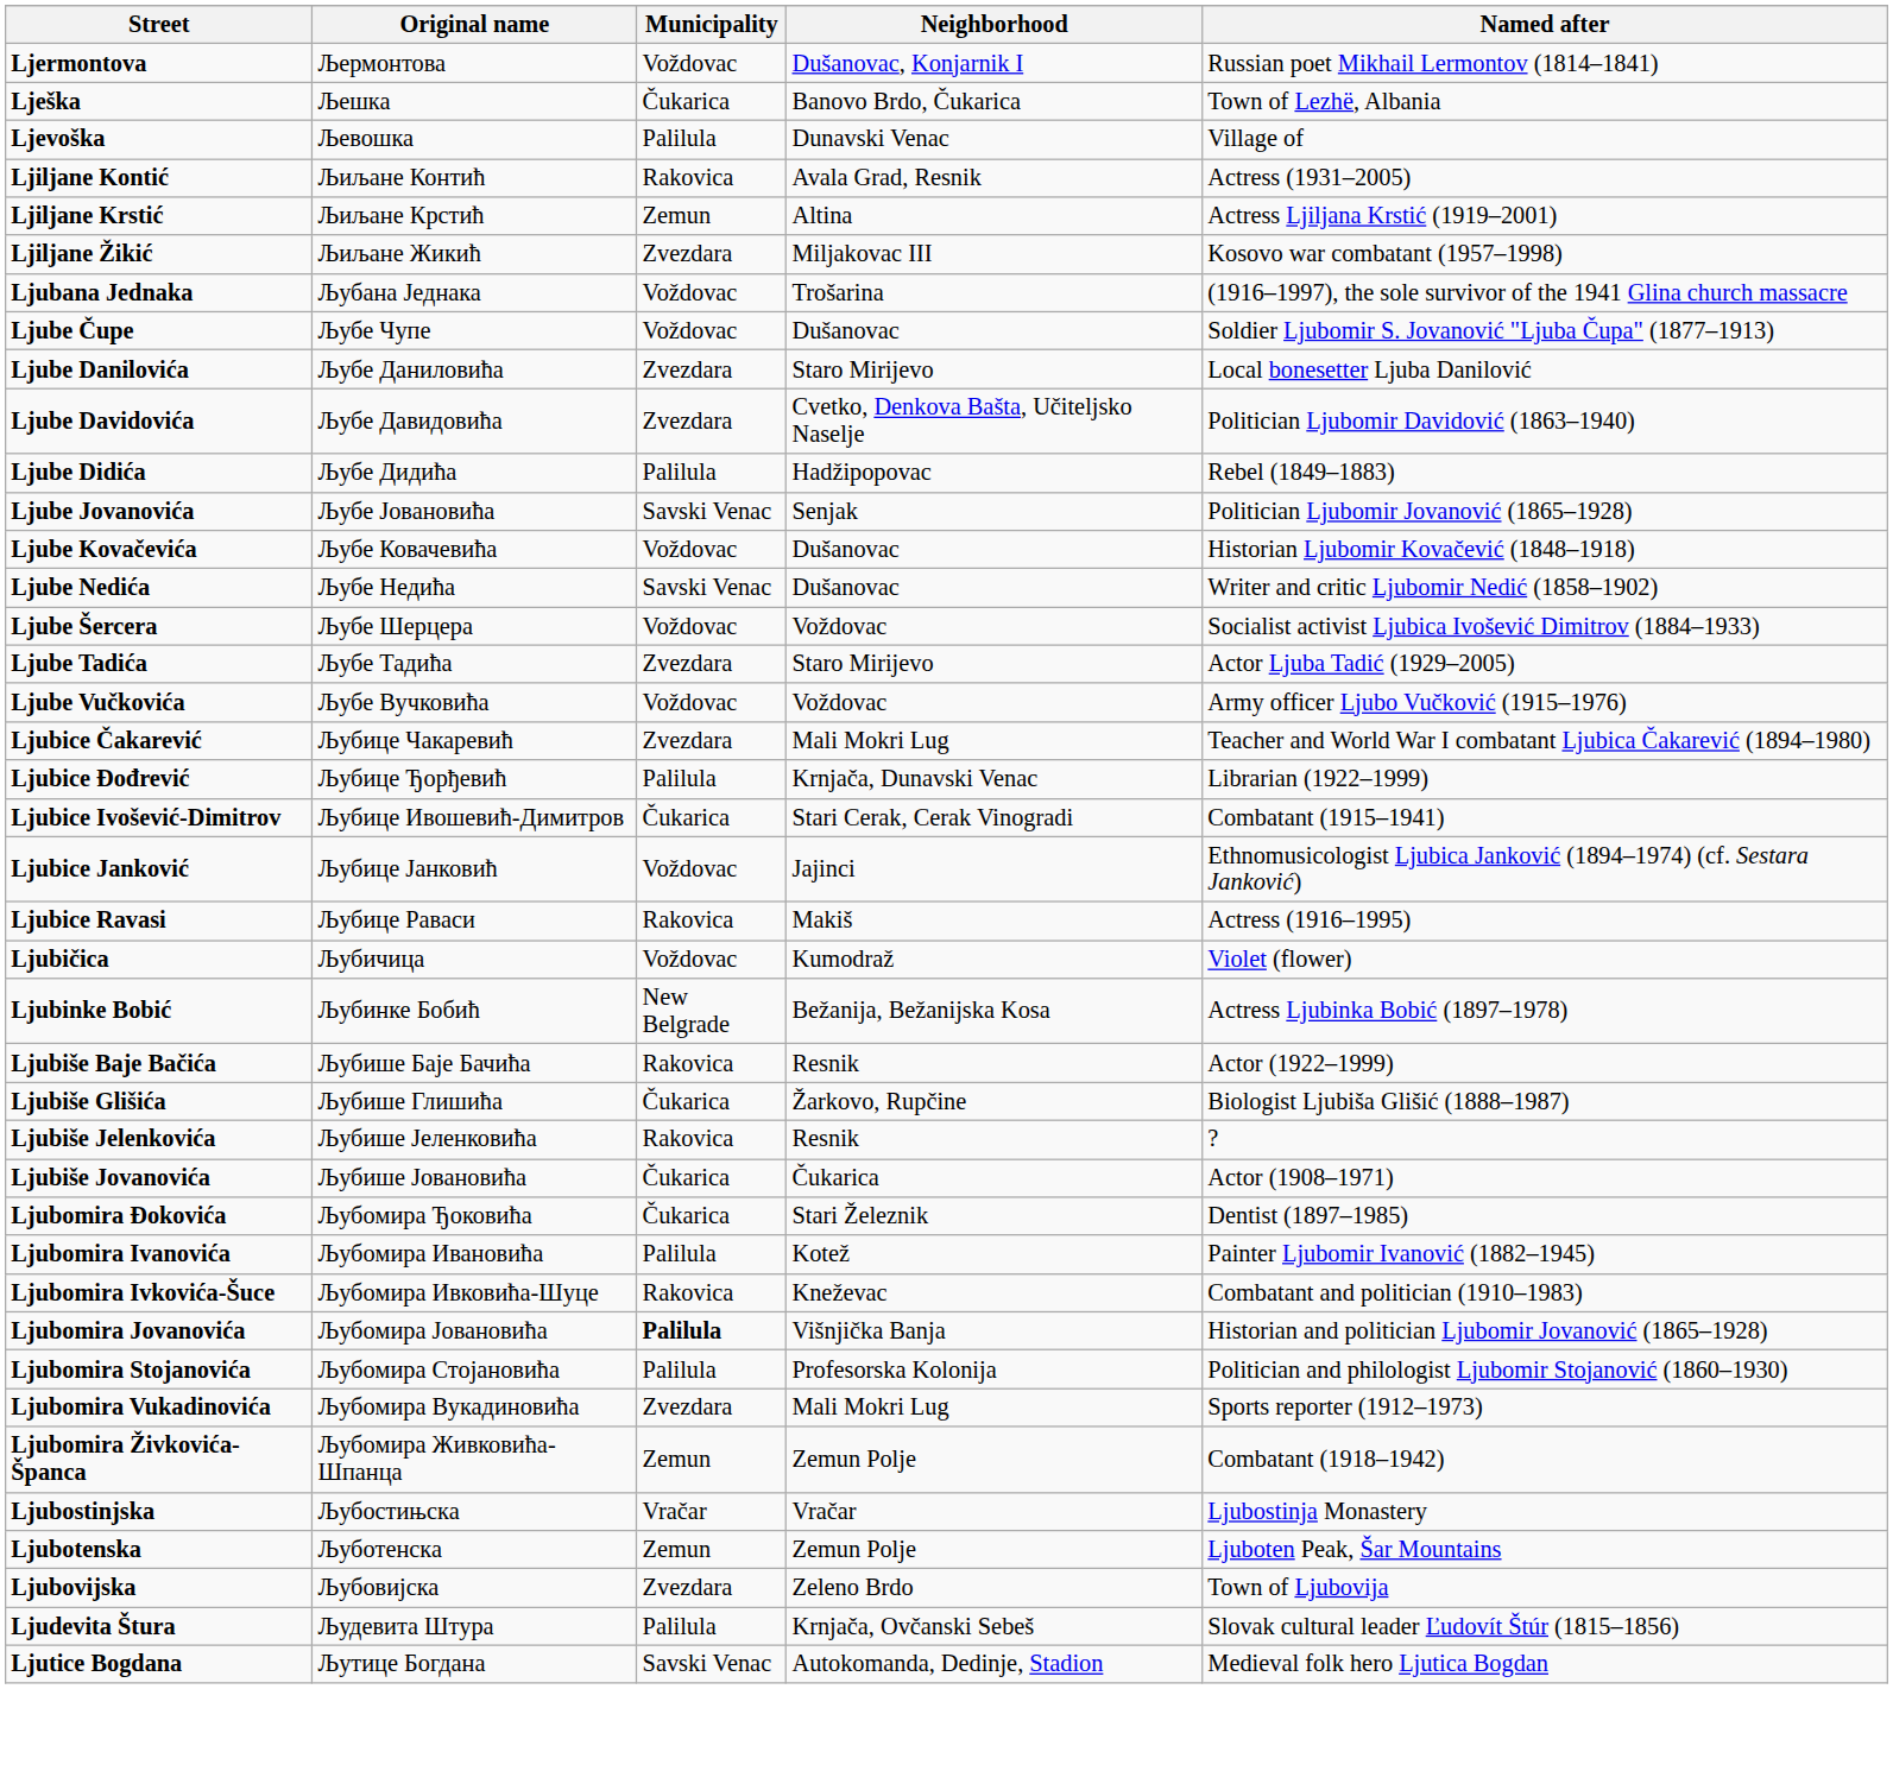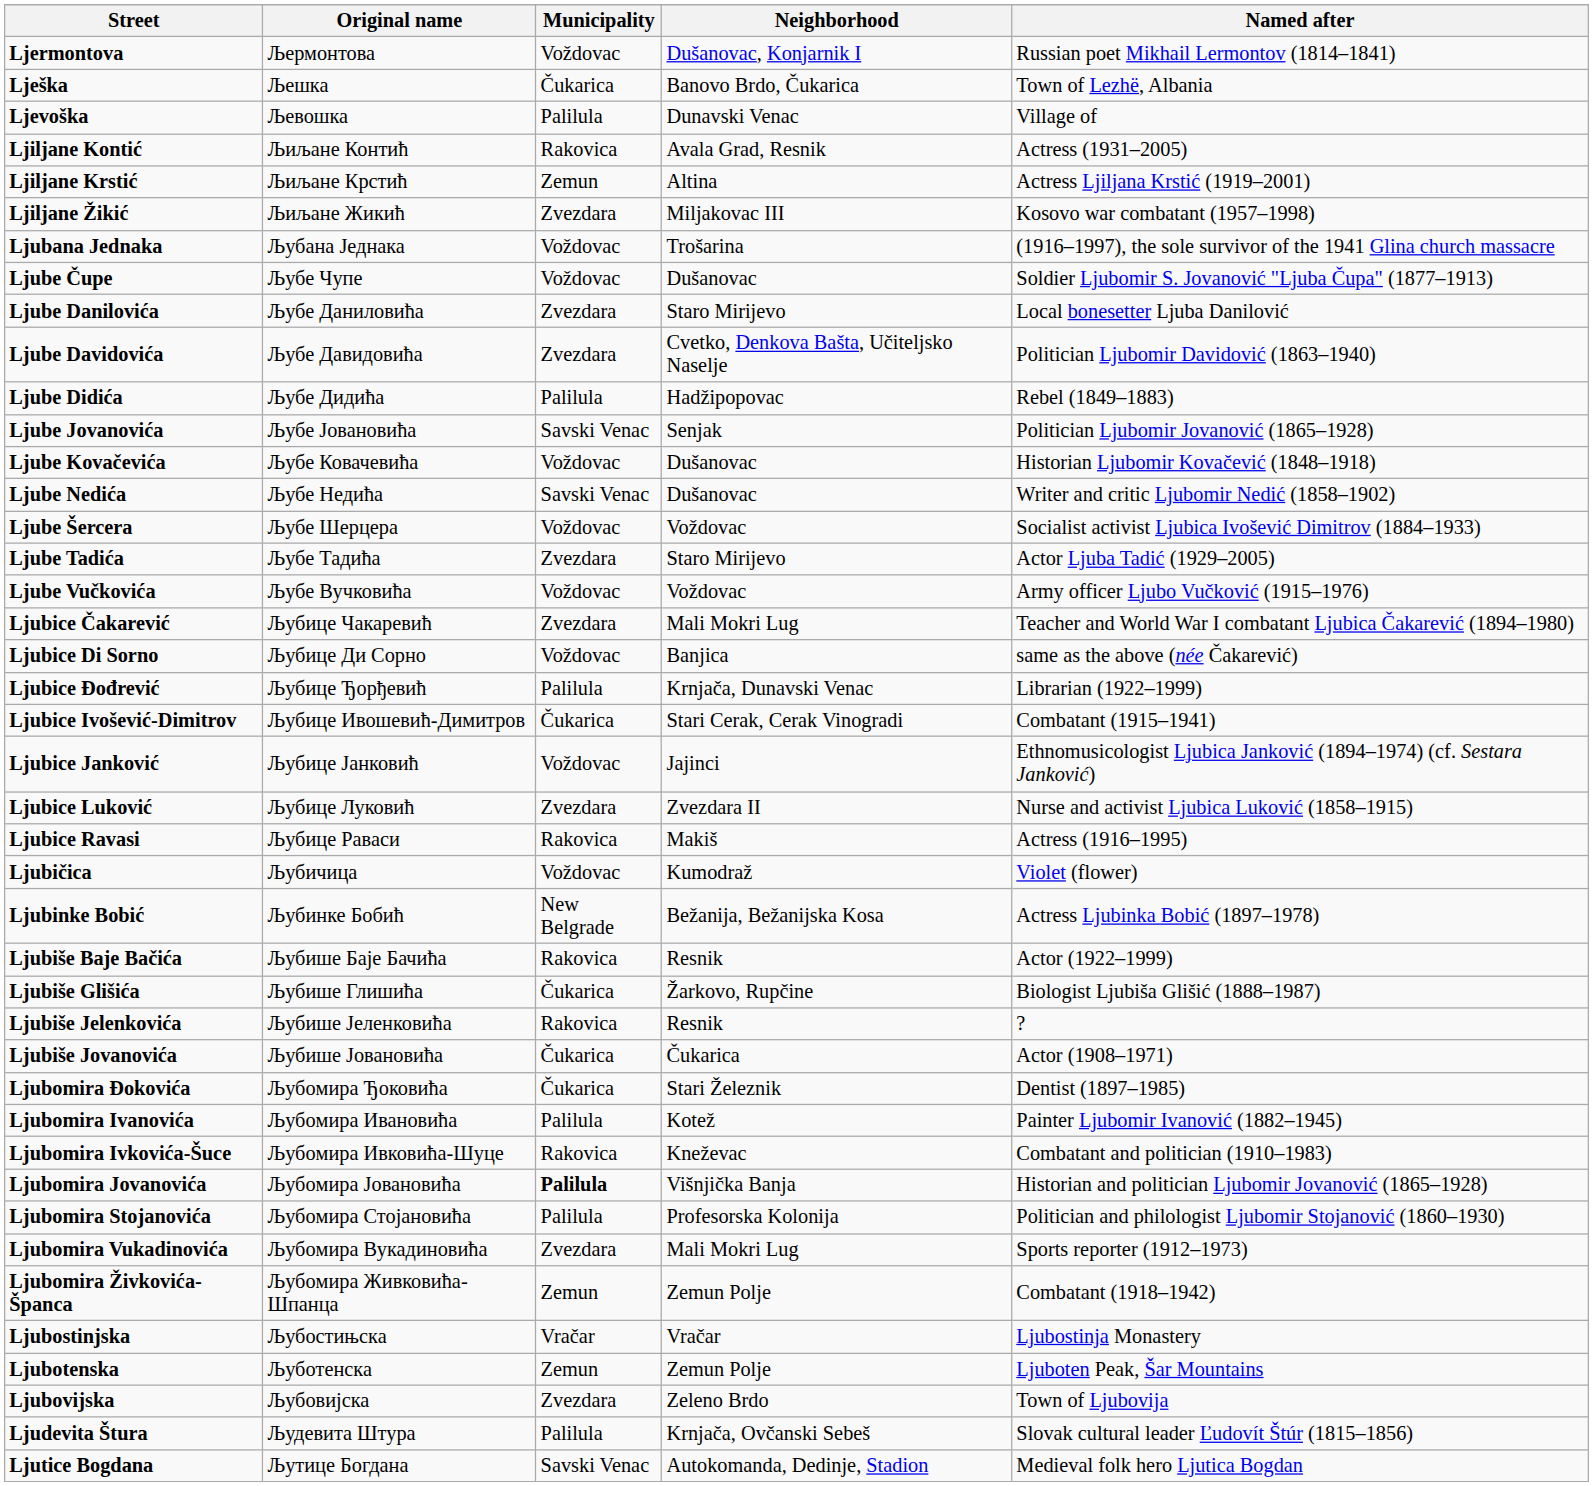 <table class="wikitable sortable">
 <tr style="background-color:#DDDDDD;text-align:center;">
 </tr>
 <tr>
 <th>Street</th>
 <th>Original name</th>
 <th>Municipality</th>
 <th>Neighborhood</th>
 <th>Named after</th>
 </tr>
 <tr>
 <td><strong>Ljermontova</strong></td>
 <td>Љермонтова</td>
 <td>Voždovac</td>
 <td><a href='#'>Dušanovac</a>, <a href='#'>Konjarnik I</a></td>
 <td>Russian poet <a href='#'>Mikhail Lermontov</a> (1814–1841)</td>
 </tr>
 <tr>
 <td><strong>Lješka</strong></td>
 <td>Љешка</td>
 <td>Čukarica</td>
 <td>Banovo Brdo, Čukarica</td>
 <td>Town of <a href='#'>Lezhë</a>, Albania</td>
 </tr>
 <tr>
 <td><strong>Ljevoška</strong></td>
 <td>Љевошка</td>
 <td>Palilula</td>
 <td>Dunavski Venac</td>
 <td>Village of </td>
 </tr>
 <tr>
 <td><strong>Ljiljane Kontić</strong></td>
 <td>Љиљане Контић</td>
 <td>Rakovica</td>
 <td>Avala Grad, Resnik</td>
 <td>Actress  (1931–2005)</td>
 </tr>
 <tr>
 <td><strong>Ljiljane Krstić</strong></td>
 <td>Љиљане Крстић</td>
 <td>Zemun</td>
 <td>Altina</td>
 <td>Actress <a href='#'>Ljiljana Krstić</a> (1919–2001)</td>
 </tr>
 <tr>
 <td><strong>Ljiljane Žikić</strong></td>
 <td>Љиљане Жикић</td>
 <td>Zvezdara</td>
 <td>Miljakovac III</td>
 <td>Kosovo war combatant  (1957–1998)</td>
 </tr>
 <tr>
 <td><strong>Ljubana Jednaka</strong></td>
 <td>Љубана Једнака</td>
 <td>Voždovac</td>
 <td>Trošarina</td>
 <td> (1916–1997), the sole survivor of the 1941 <a href='#'>Glina church massacre</a></td>
 </tr>
 <tr>
 <td><strong>Ljube Čupe</strong></td>
 <td>Љубе Чупе</td>
 <td>Voždovac</td>
 <td>Dušanovac</td>
 <td>Soldier <a href='#'>Ljubomir S. Jovanović "Ljuba Čupa"</a> (1877–1913)</td>
 </tr>
 <tr>
 <td><strong>Ljube Danilovića</strong></td>
 <td>Љубе Даниловића</td>
 <td>Zvezdara</td>
 <td>Staro Mirijevo</td>
 <td>Local <a href='#'>bonesetter</a> Ljuba Danilović</td>
 </tr>
 <tr>
 <td><strong>Ljube Davidovića</strong></td>
 <td>Љубе Давидовића</td>
 <td>Zvezdara</td>
 <td>Cvetko, <a href='#'>Denkova Bašta</a>, Učiteljsko Naselje</td>
 <td>Politician <a href='#'>Ljubomir Davidović</a> (1863–1940)</td>
 </tr>
 <tr>
 <td><strong>Ljube Didića</strong></td>
 <td>Љубе Дидића</td>
 <td>Palilula</td>
 <td>Hadžipopovac</td>
 <td>Rebel   (1849–1883)</td>
 </tr>
 <tr>
 <td><strong>Ljube Jovanovića</strong></td>
 <td>Љубе Јовановића</td>
 <td>Savski Venac</td>
 <td>Senjak</td>
 <td>Politician <a href='#'>Ljubomir Jovanović</a> (1865–1928)</td>
 </tr>
 <tr>
 <td><strong>Ljube Kovačevića</strong></td>
 <td>Љубе Ковачевића</td>
 <td>Voždovac</td>
 <td>Dušanovac</td>
 <td>Historian <a href='#'>Ljubomir Kovačević</a> (1848–1918)</td>
 </tr>
 <tr>
 <td><strong>Ljube Nedića</strong></td>
 <td>Љубе Недића</td>
 <td>Savski Venac</td>
 <td>Dušanovac</td>
 <td>Writer and critic <a href='#'>Ljubomir Nedić</a> (1858–1902)</td>
 </tr>
 <tr>
 <td><strong>Ljube Šercera</strong></td>
 <td>Љубе Шерцера</td>
 <td>Voždovac</td>
 <td>Voždovac</td>
 <td>Socialist activist <a href='#'>Ljubica Ivošević Dimitrov</a> (1884–1933)</td>
 </tr>
 <tr>
 <td><strong>Ljube Tadića</strong></td>
 <td>Љубе Тадића</td>
 <td>Zvezdara</td>
 <td>Staro Mirijevo</td>
 <td>Actor <a href='#'>Ljuba Tadić</a> (1929–2005)</td>
 </tr>
 <tr>
 <td><strong>Ljube Vučkovića</strong></td>
 <td>Љубе Вучковића</td>
 <td>Voždovac</td>
 <td>Voždovac</td>
 <td>Army officer <a href='#'>Ljubo Vučković</a> (1915–1976)</td>
 </tr>
 <tr>
 <td><strong>Ljubice Čakarević</strong></td>
 <td>Љубице Чакаревић</td>
 <td>Zvezdara</td>
 <td>Mali Mokri Lug</td>
 <td>Teacher and World War I combatant <a href='#'>Ljubica Čakarević</a> (1894–1980)</td>
 </tr>
 <tr>
+<td><strong>Ljubice Di Sorno</strong></td>
+<td>Љубице Ди Сорно</td>
+<td>Voždovac</td>
+<td>Banjica</td>
+<td>same as the above (<em><a href='#'>née</a></em> Čakarević)</td>
+</tr>
+<tr>
 <td><strong>Ljubice Đođrević</strong></td>
 <td>Љубице Ђорђевић</td>
 <td>Palilula</td>
 <td>Krnjača, Dunavski Venac</td>
 <td>Librarian  (1922–1999)</td>
 </tr>
 <tr>
 <td><strong>Ljubice Ivošević-Dimitrov</strong></td>
 <td>Љубице Ивошевић-Димитров</td>
 <td>Čukarica</td>
 <td>Stari Cerak, Cerak Vinogradi</td>
 <td>Combatant  (1915–1941)</td>
 </tr>
 <tr>
 <td><strong>Ljubice Janković</strong></td>
 <td>Љубице Јанковић</td>
 <td>Voždovac</td>
 <td>Jajinci</td>
 <td>Ethnomusicologist <a href='#'>Ljubica Janković</a> (1894–1974) (cf. <em>Sestara Janković</em>)</td>
+</tr>
+<tr>
+<td><strong>Ljubice Luković</strong></td>
+<td>Љубице Луковић</td>
+<td>Zvezdara</td>
+<td>Zvezdara II</td>
+<td>Nurse and activist <a href='#'>Ljubica Luković</a> (1858–1915)</td>
 </tr>
 <tr>
 <td><strong>Ljubice Ravasi</strong></td>
 <td>Љубице Раваси</td>
 <td>Rakovica</td>
 <td>Makiš</td>
 <td>Actress  (1916–1995)</td>
 </tr>
 <tr>
 <td><strong>Ljubičicа</strong></td>
 <td>Љубичица</td>
 <td>Voždovac</td>
 <td>Kumodraž</td>
 <td><a href='#'>Violet</a> (flower)</td>
 </tr>
 <tr>
 <td><strong>Ljubinke Bobić</strong></td>
 <td>Љубинке Бобић</td>
 <td>New Belgrade</td>
 <td>Bežanija, Bežanijska Kosa</td>
 <td>Actress <a href='#'>Ljubinka Bobić</a> (1897–1978)</td>
 </tr>
 <tr>
 <td><strong>Ljubiše Baje Bačića</strong></td>
 <td>Љубише Баје Бачића</td>
 <td>Rakovica</td>
 <td>Resnik</td>
 <td>Actor  (1922–1999)</td>
 </tr>
 <tr>
 <td><strong>Ljubiše Glišića</strong></td>
 <td>Љубише Глишића</td>
 <td>Čukarica</td>
 <td>Žarkovo, Rupčine</td>
 <td>Biologist Ljubiša Glišić (1888–1987)</td>
 </tr>
 <tr>
 <td><strong>Ljubiše Jelenkovića</strong></td>
 <td>Љубише Јеленковића</td>
 <td>Rakovica</td>
 <td>Resnik</td>
 <td>?</td>
 </tr>
 <tr>
 <td><strong>Ljubiše Jovanovića</strong></td>
 <td>Љубише Јовановића</td>
 <td>Čukarica</td>
 <td>Čukarica</td>
 <td>Actor  (1908–1971)</td>
 </tr>
 <tr>
 <td><strong>Ljubomira Đokovića</strong></td>
 <td>Љубoмира Ђоковића</td>
 <td>Čukarica</td>
 <td>Stari Železnik</td>
 <td>Dentist  (1897–1985)</td>
 </tr>
 <tr>
 <td><strong>Ljubomira Ivanovića</strong></td>
 <td>Љубoмира Ивановића</td>
 <td>Palilula</td>
 <td>Kotež</td>
 <td>Painter <a href='#'>Ljubomir Ivanović</a> (1882–1945)</td>
 </tr>
 <tr>
 <td><strong>Ljubomira Ivkovića-Šuce</strong></td>
 <td>Љубoмира Ивковића-Шуце</td>
 <td>Rakovica</td>
 <td>Kneževac</td>
 <td>Combatant and politician  (1910–1983)</td>
 </tr>
 <tr>
 <td><strong>Ljubomira Jovanovića</strong></td>
 <td>Љубoмира Јовановића</td>
 <td><strong>Palilula</strong></td>
 <td>Višnjička Banja</td>
 <td>Historian and politician <a href='#'>Ljubomir Jovanović</a> (1865–1928)</td>
 </tr>
 <tr>
 <td><strong>Ljubomira Stojanovića</strong></td>
 <td>Љубoмира Стојановића</td>
 <td>Palilula</td>
 <td>Profesorska Kolonija</td>
 <td>Politician and philologist <a href='#'>Ljubomir Stojanović</a> (1860–1930)</td>
 </tr>
 <tr>
 <td><strong>Ljubomira Vukadinovića</strong></td>
 <td>Љубoмира Вукадиновића</td>
 <td>Zvezdara</td>
 <td>Mali Mokri Lug</td>
 <td>Sports reporter  (1912–1973)</td>
 </tr>
 <tr>
 <td><strong>Ljubomira Živkovića-Španca</strong></td>
 <td>Љубoмира Живковића-Шпанца</td>
 <td>Zemun</td>
 <td>Zemun Polje</td>
 <td>Combatant  (1918–1942)</td>
 </tr>
 <tr>
 <td><strong>Ljubostinjska</strong></td>
 <td>Љубoстињска</td>
 <td>Vračar</td>
 <td>Vračar</td>
 <td><a href='#'>Ljubostinja</a> Monastery</td>
 </tr>
 <tr>
 <td><strong>Ljubotenska</strong></td>
 <td>Љубoтенска</td>
 <td>Zemun</td>
 <td>Zemun Polje</td>
 <td><a href='#'>Ljuboten</a> Peak, <a href='#'>Šar Mountains</a></td>
 </tr>
 <tr>
 <td><strong>Ljubovijska</strong></td>
 <td>Љубoвијска</td>
 <td>Zvezdara</td>
 <td>Zeleno Brdo</td>
 <td>Town of <a href='#'>Ljubovija</a></td>
 </tr>
 <tr>
 <td><strong>Ljudevita Štura</strong></td>
 <td>Људевита Штура</td>
 <td>Palilula</td>
 <td>Krnjača, Ovčanski Sebeš</td>
 <td>Slovak cultural leader <a href='#'>Ľudovít Štúr</a> (1815–1856)</td>
 </tr>
 <tr>
 <td><strong>Ljutice Bogdana</strong></td>
 <td>Љутице Богдана</td>
 <td>Savski Venac</td>
 <td>Autokomanda, Dedinje, <a href='#'>Stadion</a></td>
 <td>Medieval folk hero <a href='#'>Ljutica Bogdan</a></td>
 </tr>
 </table>
